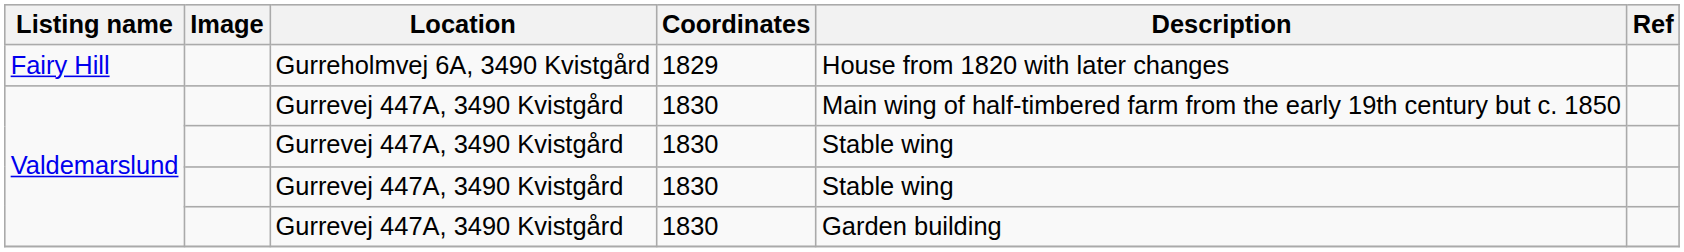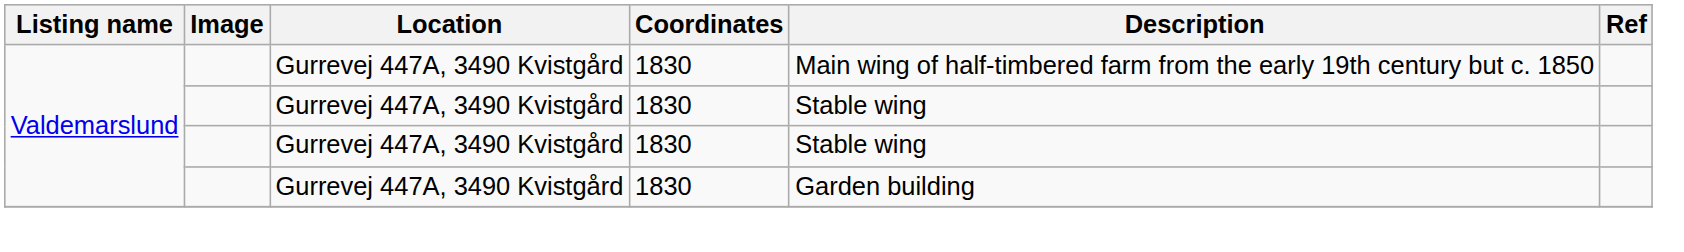 <table class="wikitable sortable">
 <tr>
 <th>Listing name</th>
 <th>Image</th>
 <th>Location</th>
 <th>Coordinates</th>
 <th>Description</th>
 <th>Ref</th>
-</tr>
-<tr>
-<td><a href='#'>Fairy Hill</a></td>
-<td></td>
-<td>Gurreholmvej 6A, 3490 Kvistgård</td>
-<td>1829</td>
-<td>House from 1820 with later changes</td>
-<td></td>
 </tr>
 <tr>
 <td rowspan="4"><a href='#'>Valdemarslund</a></td>
 <td></td>
 <td>Gurrevej 447A, 3490 Kvistgård</td>
 <td>1830</td>
 <td>Main wing of half-timbered farm from the early 19th century but  c. 1850</td>
 <td></td>
 </tr>
 <tr>
 <td></td>
 <td>Gurrevej 447A, 3490 Kvistgård</td>
 <td>1830</td>
 <td>Stable wing</td>
 <td></td>
 </tr>
 <tr>
 <td></td>
 <td>Gurrevej 447A, 3490 Kvistgård</td>
 <td>1830</td>
 <td>Stable wing</td>
 <td></td>
 </tr>
 <tr>
 <td></td>
 <td>Gurrevej 447A, 3490 Kvistgård</td>
 <td>1830</td>
 <td>Garden building</td>
 <td></td>
 </tr>
 <tr>
 </tr>
 </table>
